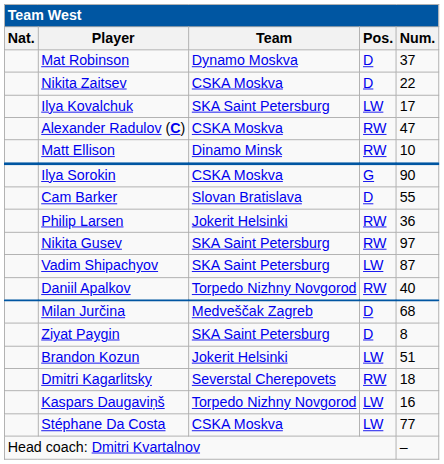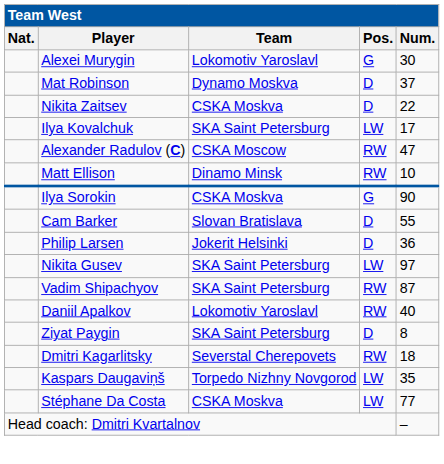 <table class="wikitable">
 <tr>
 <td colspan=5; style="background: #0056A2; color: white"><strong>Team West</strong></td>
 </tr>
 <tr>
 <th>Nat.</th>
 <th>Player</th>
 <th>Team</th>
 <th>Pos.</th>
 <th>Num.</th>
+</tr>
+<tr>
+<td></td>
+<td><a href='#'>Alexei Murygin</a></td>
+<td><a href='#'>Lokomotiv Yaroslavl</a></td>
+<td><a href='#'>G</a></td>
+<td>30</td>
 </tr>
 <tr>
 <td></td>
 <td><a href='#'>Mat Robinson</a></td>
 <td><a href='#'>Dynamo Moskva</a></td>
 <td><a href='#'>D</a></td>
 <td>37</td>
 </tr>
 <tr>
 <td></td>
 <td><a href='#'>Nikita Zaitsev</a></td>
 <td><a href='#'>CSKA Moskva</a></td>
 <td><a href='#'>D</a></td>
 <td>22</td>
 </tr>
 <tr>
 <td></td>
 <td><a href='#'>Ilya Kovalchuk</a></td>
 <td><a href='#'>SKA Saint Petersburg</a></td>
 <td><a href='#'>LW</a></td>
 <td>17</td>
 </tr>
 <tr>
 <td></td>
 <td><a href='#'>Alexander Radulov</a> (<strong><a href='#'>C</a></strong>)</td>
-<td><a href='#'>CSKA Moskva</a></td>
+<td><a href='#'>CSKA Moscow</a></td>
 <td><a href='#'>RW</a></td>
 <td>47</td>
 </tr>
 <tr>
 <td></td>
 <td><a href='#'>Matt Ellison</a></td>
 <td><a href='#'>Dinamo Minsk</a></td>
 <td><a href='#'>RW</a></td>
 <td>10</td>
 </tr>
 <tr style="border-top: 3px solid #0056A2;">
 <td></td>
 <td><a href='#'>Ilya Sorokin</a></td>
 <td><a href='#'>CSKA Moskva</a></td>
 <td><a href='#'>G</a></td>
 <td>90</td>
 </tr>
 <tr>
 <td></td>
 <td><a href='#'>Cam Barker</a></td>
 <td><a href='#'>Slovan Bratislava</a></td>
 <td><a href='#'>D</a></td>
 <td>55</td>
 </tr>
 <tr>
 <td></td>
 <td><a href='#'>Philip Larsen</a></td>
 <td><a href='#'>Jokerit Helsinki</a></td>
-<td><a href='#'>RW</a></td>
+<td><a href='#'>D</a></td>
 <td>36</td>
 </tr>
 <tr>
 <td></td>
 <td><a href='#'>Nikita Gusev</a></td>
 <td><a href='#'>SKA Saint Petersburg</a></td>
-<td><a href='#'>RW</a></td>
+<td><a href='#'>LW</a></td>
 <td>97</td>
 </tr>
 <tr>
 <td></td>
 <td><a href='#'>Vadim Shipachyov</a></td>
 <td><a href='#'>SKA Saint Petersburg</a></td>
-<td><a href='#'>LW</a></td>
+<td><a href='#'>RW</a></td>
 <td>87</td>
 </tr>
 <tr>
 <td></td>
 <td><a href='#'>Daniil Apalkov</a></td>
-<td><a href='#'>Torpedo Nizhny Novgorod</a></td>
+<td><a href='#'>Lokomotiv Yaroslavl</a></td>
 <td><a href='#'>RW</a></td>
 <td>40</td>
-</tr>
-<tr style="border-top: 2px solid #0056A2;">
-<td></td>
-<td><a href='#'>Milan Jurčina</a></td>
-<td><a href='#'>Medveščak Zagreb</a></td>
-<td><a href='#'>D</a></td>
-<td>68</td>
 </tr>
 <tr>
 <td></td>
 <td><a href='#'>Ziyat Paygin</a></td>
 <td><a href='#'>SKA Saint Petersburg</a></td>
 <td><a href='#'>D</a></td>
 <td>8</td>
-</tr>
-<tr>
-<td></td>
-<td><a href='#'>Brandon Kozun</a></td>
-<td><a href='#'>Jokerit Helsinki</a></td>
-<td><a href='#'>LW</a></td>
-<td>51</td>
 </tr>
 <tr>
 <td></td>
 <td><a href='#'>Dmitri Kagarlitsky</a></td>
 <td><a href='#'>Severstal Cherepovets</a></td>
 <td><a href='#'>RW</a></td>
 <td>18</td>
 </tr>
 <tr>
 <td></td>
 <td><a href='#'>Kaspars Daugaviņš</a></td>
 <td><a href='#'>Torpedo Nizhny Novgorod</a></td>
 <td><a href='#'>LW</a></td>
-<td>16</td>
+<td>35</td>
 </tr>
 <tr>
 <td></td>
 <td><a href='#'>Stéphane Da Costa</a></td>
 <td><a href='#'>CSKA Moskva</a></td>
 <td><a href='#'>LW</a></td>
 <td>77</td>
 </tr>
 <tr>
 <td colspan=4>Head coach: <a href='#'>Dmitri Kvartalnov</a></td>
 <td>–</td>
 </tr>
 </table>
